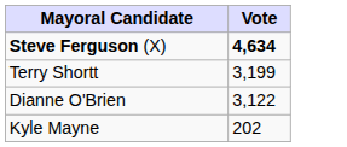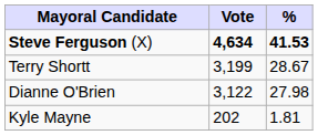 <table class="wikitable">
 <tr>
 <th style="background:#ddf; width:200px;">Mayoral Candidate</th>
 <th style="background:#ddf; width:50px;">Vote</th>
+<th style="background:#ddf; width:30px;">%</th>
 </tr>
 <tr>
 <td><strong>Steve Ferguson</strong> (X)</td>
 <td><strong>4,634</strong></td>
+<td><strong>41.53</strong></td>
 </tr>
 <tr>
 <td>Terry Shortt</td>
 <td>3,199</td>
+<td>28.67</td>
 </tr>
 <tr>
 <td>Dianne O'Brien</td>
 <td>3,122</td>
+<td>27.98</td>
 </tr>
 <tr>
 <td>Kyle Mayne</td>
 <td>202</td>
+<td>1.81</td>
 </tr>
 </table>
